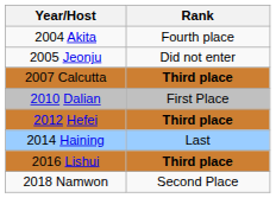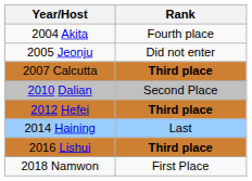 <table class="wikitable" style="text-align: center;font-size:90%;">
 <tr>
 <th width=125>Year/Host</th>
 <th width=150>Rank</th>
 </tr>
 <tr>
 <td> 2004 <a href='#'>Akita</a></td>
 <td>Fourth place</td>
 </tr>
 <tr>
 <td> 2005 <a href='#'>Jeonju</a></td>
 <td>Did not enter</td>
 </tr>
 <tr bgcolor=CD7F32>
 <td> 2007 Calcutta</td>
 <td><strong>Third place</strong></td>
 </tr>
 <tr bgcolor=Silver>
 <td> <a href='#'>2010</a> <a href='#'>Dalian</a></td>
-<td>First Place</td>
+<td>Second Place</td>
 </tr>
 <tr bgcolor=CD7F32>
 <td> <a href='#'>2012</a> <a href='#'>Hefei</a></td>
 <td><strong>Third place</strong></td>
 </tr>
 <tr bgcolor=9acdff>
 <td> 2014 <a href='#'>Haining</a></td>
 <td>Last</td>
 </tr>
 <tr bgcolor=CD7F32>
 <td> 2016 <a href='#'>Lishui</a></td>
 <td><strong>Third place</strong></td>
 </tr>
 <tr>
 <td> 2018 Namwon</td>
-<td>Second Place</td>
+<td>First Place</td>
 </tr>
 </table>
